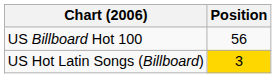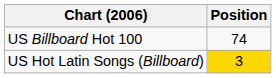 <table class="wikitable plainrowheaders sortable">
 <tr>
 <th>Chart (2006)</th>
 <th>Position</th>
 </tr>
 <tr>
 <td>US <em>Billboard</em> Hot 100</td>
-<td style="text-align:center">56</td>
+<td style="text-align:center">74</td>
 </tr>
 <tr>
 <td>US Hot Latin Songs (<em>Billboard</em>)</td>
 <td style="background: gold; text-align:center">3</td>
 </tr>
 </table>
